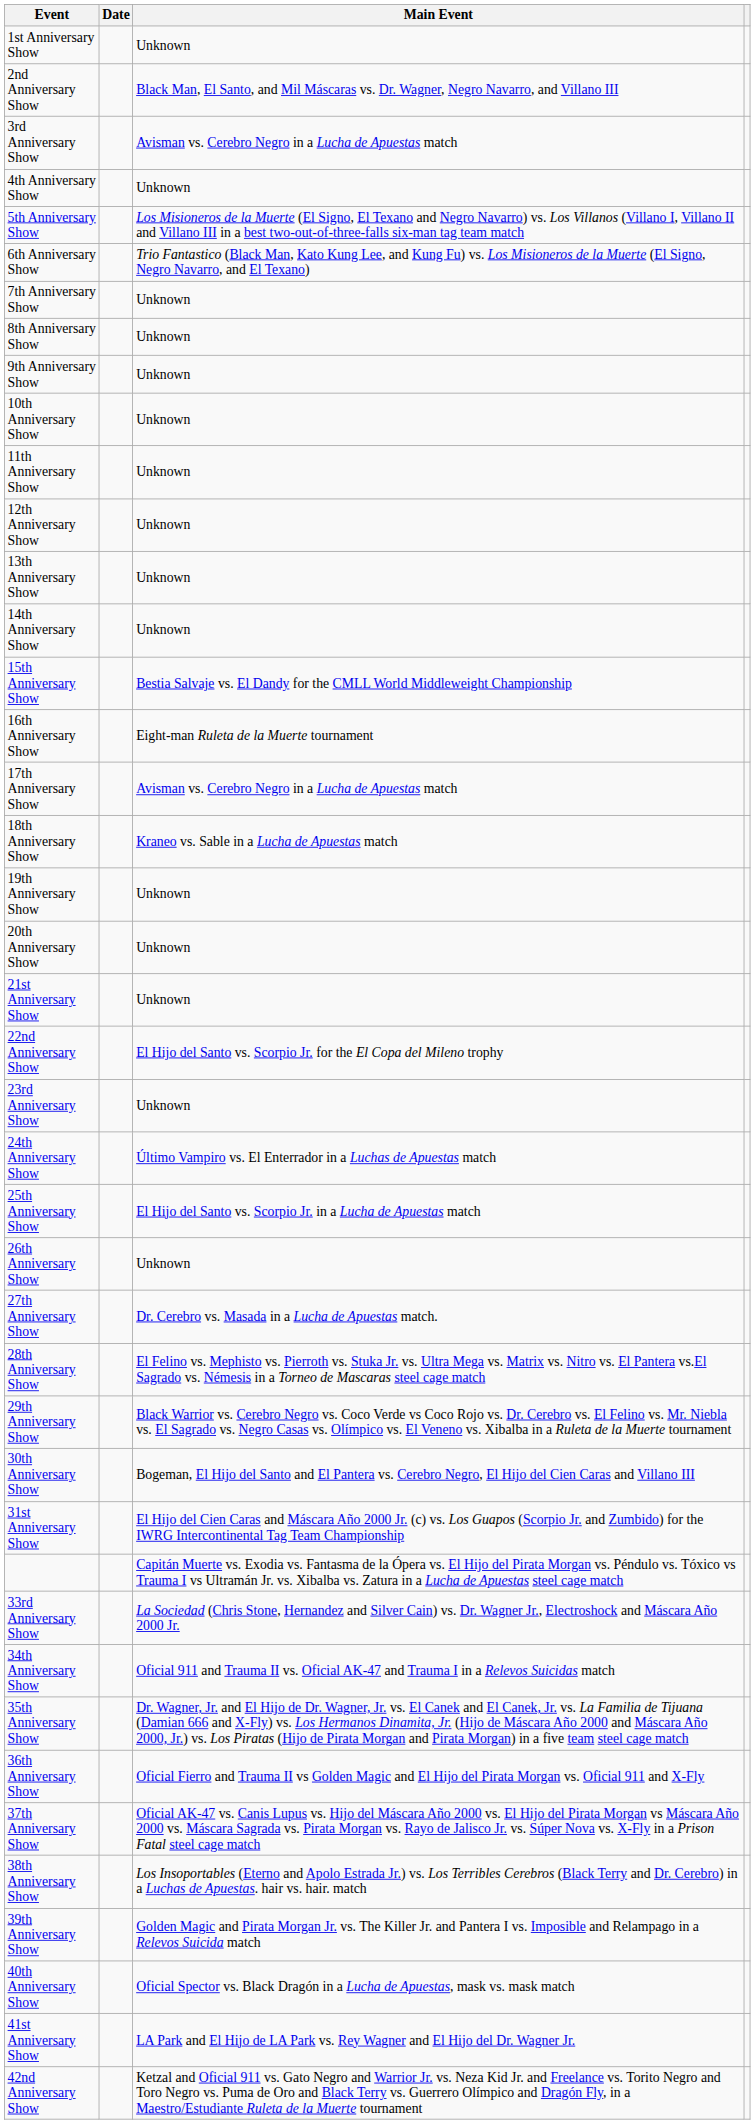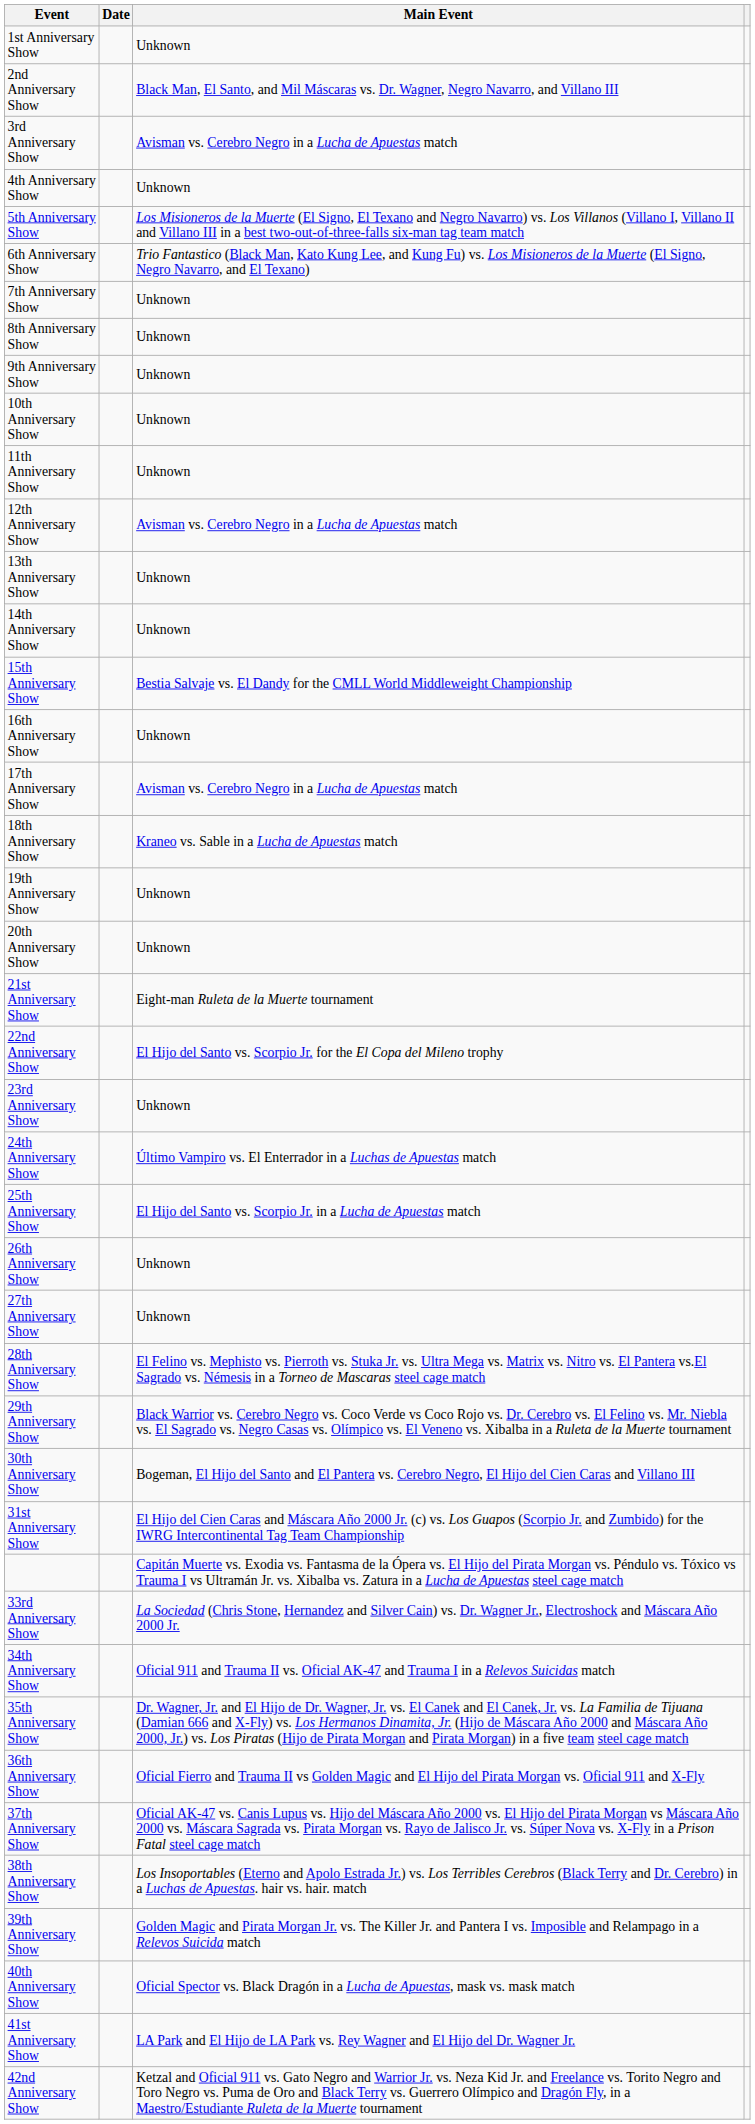 <table class="wikitable" align="center">
 <tr>
 <th scope="col">Event</th>
 <th scope="col">Date</th>
 <th scope="col">Main Event</th>
 <th class="unsortable" scope="col"></th>
 </tr>
 <tr>
 <td>1st Anniversary Show</td>
 <td></td>
 <td>Unknown</td>
 <td></td>
 </tr>
 <tr>
 <td>2nd Anniversary Show</td>
 <td></td>
 <td><a href='#'>Black Man</a>, <a href='#'>El Santo</a>, and <a href='#'>Mil Máscaras</a> vs. <a href='#'>Dr. Wagner</a>, <a href='#'>Negro Navarro</a>, and <a href='#'>Villano III</a></td>
 <td></td>
 </tr>
 <tr>
 <td>3rd Anniversary Show</td>
 <td></td>
 <td><a href='#'>Avisman</a> vs. <a href='#'>Cerebro Negro</a> in a <em><a href='#'>Lucha de Apuestas</a></em> match</td>
 <td></td>
 </tr>
 <tr>
 <td>4th Anniversary Show</td>
 <td></td>
 <td>Unknown</td>
 <td></td>
 </tr>
 <tr>
 <td><a href='#'>5th Anniversary Show</a></td>
 <td></td>
 <td><em><a href='#'>Los Misioneros de la Muerte</a></em> (<a href='#'>El Signo</a>, <a href='#'>El Texano</a> and <a href='#'>Negro Navarro</a>) vs. <em>Los Villanos</em> (<a href='#'>Villano I</a>, <a href='#'>Villano II</a> and <a href='#'>Villano III</a> in a <a href='#'>best two-out-of-three-falls six-man tag team match</a></td>
 <td></td>
 </tr>
 <tr>
 <td>6th Anniversary Show</td>
 <td></td>
 <td><em>Trio Fantastico</em> (<a href='#'>Black Man</a>, <a href='#'>Kato Kung Lee</a>, and <a href='#'>Kung Fu</a>) vs. <em><a href='#'>Los Misioneros de la Muerte</a></em> (<a href='#'>El Signo</a>, <a href='#'>Negro Navarro</a>, and <a href='#'>El Texano</a>)</td>
 <td></td>
 </tr>
 <tr>
 <td>7th Anniversary Show</td>
 <td></td>
 <td>Unknown</td>
 <td></td>
 </tr>
 <tr>
 <td>8th Anniversary Show</td>
 <td></td>
 <td>Unknown</td>
 <td></td>
 </tr>
 <tr>
 <td>9th Anniversary Show</td>
 <td></td>
 <td>Unknown</td>
 <td></td>
 </tr>
 <tr>
 <td>10th Anniversary Show</td>
 <td></td>
 <td>Unknown</td>
 <td></td>
 </tr>
 <tr>
 <td>11th Anniversary Show</td>
 <td></td>
 <td>Unknown</td>
 <td></td>
 </tr>
 <tr>
 <td>12th Anniversary Show</td>
 <td></td>
-<td>Unknown</td>
+<td><a href='#'>Avisman</a> vs. <a href='#'>Cerebro Negro</a> in a <em><a href='#'>Lucha de Apuestas</a></em> match</td>
 <td></td>
 </tr>
 <tr>
 <td>13th Anniversary Show</td>
 <td></td>
 <td>Unknown</td>
 <td></td>
 </tr>
 <tr>
 <td>14th Anniversary Show</td>
 <td></td>
 <td>Unknown</td>
 <td></td>
 </tr>
 <tr>
 <td><a href='#'>15th Anniversary Show</a></td>
 <td></td>
 <td><a href='#'>Bestia Salvaje</a> vs. <a href='#'>El Dandy</a> for the <a href='#'>CMLL World Middleweight Championship</a></td>
 <td></td>
 </tr>
 <tr>
 <td>16th Anniversary Show</td>
 <td></td>
-<td>Eight-man <em>Ruleta de la Muerte</em> tournament</td>
+<td>Unknown</td>
 <td></td>
 </tr>
 <tr>
 <td>17th Anniversary Show</td>
 <td></td>
 <td><a href='#'>Avisman</a> vs. <a href='#'>Cerebro Negro</a> in a <em><a href='#'>Lucha de Apuestas</a></em> match</td>
 <td></td>
 </tr>
 <tr>
 <td>18th Anniversary Show</td>
 <td></td>
 <td><a href='#'>Kraneo</a> vs. Sable in a <em><a href='#'>Lucha de Apuestas</a></em> match</td>
 <td></td>
 </tr>
 <tr>
 <td>19th Anniversary Show</td>
 <td></td>
 <td>Unknown</td>
 <td></td>
 </tr>
 <tr>
 <td>20th Anniversary Show</td>
 <td></td>
 <td>Unknown</td>
 <td></td>
 </tr>
 <tr>
 <td><a href='#'>21st Anniversary Show</a></td>
 <td></td>
-<td>Unknown</td>
+<td>Eight-man <em>Ruleta de la Muerte</em> tournament</td>
 <td></td>
 </tr>
 <tr>
 <td><a href='#'>22nd Anniversary Show</a></td>
 <td></td>
 <td><a href='#'>El Hijo del Santo</a> vs. <a href='#'>Scorpio Jr.</a> for the <em>El Copa del Mileno</em> trophy</td>
 <td></td>
 </tr>
 <tr>
 <td><a href='#'>23rd Anniversary Show</a></td>
 <td></td>
 <td>Unknown</td>
 <td></td>
 </tr>
 <tr>
 <td><a href='#'>24th Anniversary Show</a></td>
 <td></td>
 <td><a href='#'>Último Vampiro</a> vs. El Enterrador in a <em><a href='#'>Luchas de Apuestas</a></em> match</td>
 <td></td>
 </tr>
 <tr>
 <td><a href='#'>25th Anniversary Show</a></td>
 <td></td>
 <td><a href='#'>El Hijo del Santo</a> vs. <a href='#'>Scorpio Jr.</a> in a <em><a href='#'>Lucha de Apuestas</a></em> match</td>
 <td></td>
 </tr>
 <tr>
 <td><a href='#'>26th Anniversary Show</a></td>
 <td></td>
 <td>Unknown</td>
 <td></td>
 </tr>
 <tr>
 <td><a href='#'>27th Anniversary Show</a></td>
 <td></td>
-<td><a href='#'>Dr. Cerebro</a> vs. <a href='#'>Masada</a> in a <em><a href='#'>Lucha de Apuestas</a></em> match.</td>
+<td>Unknown</td>
 <td></td>
 </tr>
 <tr>
 <td><a href='#'>28th Anniversary Show</a></td>
 <td></td>
 <td><a href='#'>El Felino</a> vs. <a href='#'>Mephisto</a> vs. <a href='#'>Pierroth</a> vs. <a href='#'>Stuka Jr.</a> vs. <a href='#'>Ultra Mega</a> vs. <a href='#'>Matrix</a> vs. <a href='#'>Nitro</a> vs. <a href='#'>El Pantera</a> vs.<a href='#'>El Sagrado</a> vs. <a href='#'>Némesis</a> in a <em>Torneo de Mascaras</em> <a href='#'>steel cage match</a></td>
 <td></td>
 </tr>
 <tr>
 <td><a href='#'>29th Anniversary Show</a></td>
 <td></td>
 <td><a href='#'>Black Warrior</a> vs. <a href='#'>Cerebro Negro</a> vs. Coco Verde vs Coco Rojo vs. <a href='#'>Dr. Cerebro</a> vs. <a href='#'>El Felino</a> vs. <a href='#'>Mr. Niebla</a> vs. <a href='#'>El Sagrado</a> vs. <a href='#'>Negro Casas</a> vs. <a href='#'>Olímpico</a> vs. <a href='#'>El Veneno</a> vs. Xibalba in a <em>Ruleta de la Muerte</em> tournament</td>
 <td></td>
 </tr>
 <tr>
 <td><a href='#'>30th Anniversary Show</a></td>
 <td></td>
 <td>Bogeman, <a href='#'>El Hijo del Santo</a> and <a href='#'>El Pantera</a> vs. <a href='#'>Cerebro Negro</a>, <a href='#'>El Hijo del Cien Caras</a> and <a href='#'>Villano III</a></td>
 <td></td>
 </tr>
 <tr>
 <td><a href='#'>31st Anniversary Show</a></td>
 <td></td>
 <td><a href='#'>El Hijo del Cien Caras</a> and <a href='#'>Máscara Año 2000 Jr.</a> (c) vs. <em>Los Guapos</em> (<a href='#'>Scorpio Jr.</a> and <a href='#'>Zumbido</a>) for the <a href='#'>IWRG Intercontinental Tag Team Championship</a></td>
 <td></td>
 </tr>
 <tr>
 <td></td>
 <td></td>
 <td><a href='#'>Capitán Muerte</a> vs. Exodia vs. Fantasma de la Ópera vs. <a href='#'>El Hijo del Pirata Morgan</a> vs. Péndulo vs. Tóxico vs <a href='#'>Trauma I</a> vs Ultramán Jr. vs. Xibalba vs. Zatura in a <em><a href='#'>Lucha de Apuestas</a></em> <a href='#'>steel cage match</a></td>
 <td></td>
 </tr>
 <tr>
 <td><a href='#'>33rd Anniversary Show</a></td>
 <td></td>
 <td><em><a href='#'>La Sociedad</a></em> (<a href='#'>Chris Stone</a>, <a href='#'>Hernandez</a> and <a href='#'>Silver Cain</a>) vs. <a href='#'>Dr. Wagner Jr.</a>, <a href='#'>Electroshock</a> and <a href='#'>Máscara Año 2000 Jr.</a></td>
 <td></td>
 </tr>
 <tr>
 <td><a href='#'>34th Anniversary Show</a></td>
 <td></td>
 <td><a href='#'>Oficial 911</a> and <a href='#'>Trauma II</a> vs. <a href='#'>Oficial AK-47</a> and <a href='#'>Trauma I</a> in a <em><a href='#'>Relevos Suicidas</a></em> match</td>
 <td></td>
 </tr>
 <tr>
 <td><a href='#'>35th Anniversary Show</a></td>
 <td></td>
 <td><a href='#'>Dr. Wagner, Jr.</a> and <a href='#'>El Hijo de Dr. Wagner, Jr.</a> vs. <a href='#'>El Canek</a> and <a href='#'>El Canek, Jr.</a> vs. <em>La Familia de Tijuana</em> (<a href='#'>Damian 666</a> and <a href='#'>X-Fly</a>) vs. <em><a href='#'>Los Hermanos Dinamita, Jr.</a></em> (<a href='#'>Hijo de Máscara Año 2000</a> and <a href='#'>Máscara Año 2000, Jr.</a>) vs. <em>Los Piratas</em> (<a href='#'>Hijo de Pirata Morgan</a> and <a href='#'>Pirata Morgan</a>) in a five <a href='#'>team</a> <a href='#'>steel cage match</a></td>
 <td></td>
 </tr>
 <tr>
 <td><a href='#'>36th Anniversary Show</a></td>
 <td></td>
 <td><a href='#'>Oficial Fierro</a> and <a href='#'>Trauma II</a> vs <a href='#'>Golden Magic</a> and <a href='#'>El Hijo del Pirata Morgan</a> vs. <a href='#'>Oficial 911</a> and <a href='#'>X-Fly</a></td>
 <td></td>
 </tr>
 <tr>
 <td><a href='#'>37th Anniversary Show</a></td>
 <td></td>
 <td><a href='#'>Oficial AK-47</a> vs. <a href='#'>Canis Lupus</a> vs. <a href='#'>Hijo del Máscara Año 2000</a> vs. <a href='#'>El Hijo del Pirata Morgan</a> vs <a href='#'>Máscara Año 2000</a> vs. <a href='#'>Máscara Sagrada</a> vs. <a href='#'>Pirata Morgan</a> vs. <a href='#'>Rayo de Jalisco Jr.</a> vs. <a href='#'>Súper Nova</a> vs. <a href='#'>X-Fly</a> in a <em>Prison Fatal</em> <a href='#'>steel cage match</a></td>
 <td></td>
 </tr>
 <tr>
 <td><a href='#'>38th Anniversary Show</a></td>
 <td></td>
 <td><em>Los Insoportables</em> (<a href='#'>Eterno</a> and <a href='#'>Apolo Estrada Jr.</a>) vs. <em>Los Terribles Cerebros</em> (<a href='#'>Black Terry</a> and <a href='#'>Dr. Cerebro</a>) in a <em><a href='#'>Luchas de Apuestas</a></em>. hair vs. hair. match</td>
 <td></td>
 </tr>
 <tr>
 <td><a href='#'>39th Anniversary Show</a></td>
 <td></td>
 <td><a href='#'>Golden Magic</a> and <a href='#'>Pirata Morgan Jr.</a> vs. The Killer Jr. and Pantera I vs. <a href='#'>Imposible</a> and Relampago in a <em><a href='#'>Relevos Suicida</a></em> match</td>
 <td></td>
 </tr>
 <tr>
 <td><a href='#'>40th Anniversary Show</a></td>
 <td></td>
 <td><a href='#'>Oficial Spector</a> vs. Black Dragón in a <em><a href='#'>Lucha de Apuestas</a></em>, mask vs. mask match</td>
 <td></td>
 </tr>
 <tr>
 <td><a href='#'>41st Anniversary Show</a></td>
 <td></td>
 <td><a href='#'>LA Park</a> and <a href='#'>El Hijo de LA Park</a> vs. <a href='#'>Rey Wagner</a> and <a href='#'>El Hijo del Dr. Wagner Jr.</a></td>
 <td></td>
 </tr>
 <tr>
 <td><a href='#'>42nd Anniversary Show</a></td>
 <td></td>
 <td>Ketzal and <a href='#'>Oficial 911</a> vs. Gato Negro and <a href='#'>Warrior Jr.</a> vs. Neza Kid Jr. and <a href='#'>Freelance</a> vs. Torito Negro and Toro Negro vs. Puma de Oro and <a href='#'>Black Terry</a> vs. Guerrero Olímpico and <a href='#'>Dragón Fly</a>, in a <a href='#'>Maestro/Estudiante <em>Ruleta de la Muerte</em></a> tournament</td>
 <td></td>
 </tr>
 </table>
